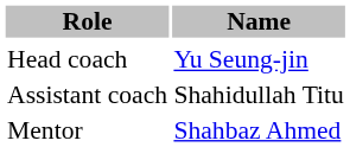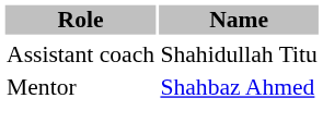 <table class="toccolours">
 <tr>
 <th style="background:silver;">Role</th>
 <th style="background:silver;">Name</th>
 </tr>
 <tr>
-</tr>
-<tr>
-<td>Head coach</td>
-<td> <a href='#'>Yu Seung-jin</a></td>
 </tr>
 <tr>
 <td>Assistant coach</td>
 <td> Shahidullah Titu</td>
 </tr>
 <tr>
 <td>Mentor</td>
 <td> <a href='#'>Shahbaz Ahmed</a></td>
 </tr>
 <tr>
 </tr>
 </table>
